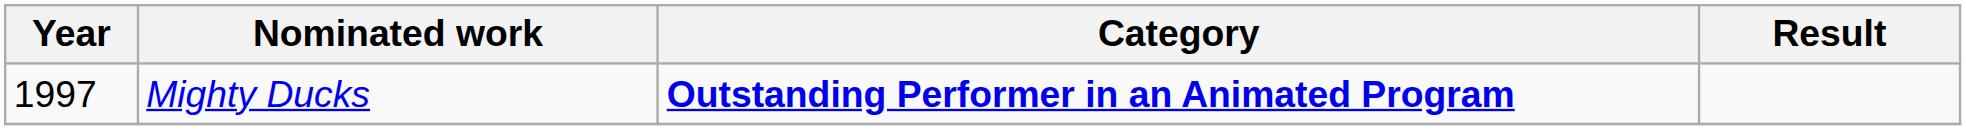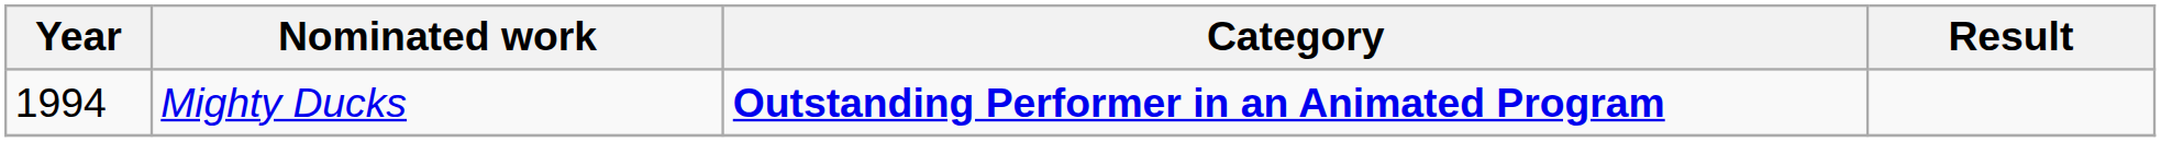 <table width="95%" class="wikitable sortable">
 <tr>
 <th width="5%">Year</th>
 <th width="20%">Nominated work</th>
 <th width="40%">Category</th>
 <th width="10%">Result</th>
 </tr>
 <tr>
-<td>1997</td>
+<td>1994</td>
 <td><em><a href='#'>Mighty Ducks</a></em></td>
 <td><strong><a href='#'>Outstanding Performer in an Animated Program</a></strong></td>
 <td></td>
 </tr>
 <tr>
 </tr>
 </table>
